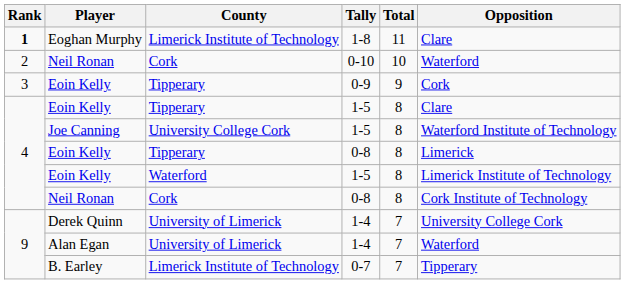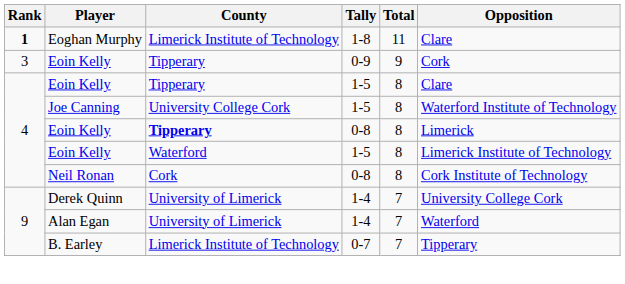 <table class="wikitable">
 <tr>
 <th>Rank</th>
 <th>Player</th>
 <th>County</th>
 <th>Tally</th>
 <th>Total</th>
 <th>Opposition</th>
 </tr>
 <tr>
 <td rowspan=1 align=center><strong>1</strong></td>
 <td>Eoghan Murphy</td>
 <td><a href='#'>Limerick Institute of Technology</a></td>
 <td align=center>1-8</td>
 <td align=center>11</td>
 <td><a href='#'>Clare</a></td>
-</tr>
-<tr>
-<td rowspan=1 align=center>2</td>
-<td><a href='#'>Neil Ronan</a></td>
-<td><a href='#'>Cork</a></td>
-<td align=center>0-10</td>
-<td align=center>10</td>
-<td><a href='#'>Waterford</a></td>
 </tr>
 <tr>
 <td rowspan=1 align=center>3</td>
 <td><a href='#'>Eoin Kelly</a></td>
 <td><a href='#'>Tipperary</a></td>
 <td align=center>0-9</td>
 <td align=center>9</td>
 <td><a href='#'>Cork</a></td>
 </tr>
 <tr>
 <td rowspan=5 align=center>4</td>
 <td><a href='#'>Eoin Kelly</a></td>
 <td><a href='#'>Tipperary</a></td>
 <td align=center>1-5</td>
 <td align=center>8</td>
 <td><a href='#'>Clare</a></td>
 </tr>
 <tr>
 <td><a href='#'>Joe Canning</a></td>
 <td><a href='#'>University College Cork</a></td>
 <td align=center>1-5</td>
 <td align=center>8</td>
 <td><a href='#'>Waterford Institute of Technology</a></td>
 </tr>
 <tr>
 <td><a href='#'>Eoin Kelly</a></td>
-<td><a href='#'>Tipperary</a></td>
+<td><strong><a href='#'>Tipperary</a></strong></td>
 <td align=center>0-8</td>
 <td align=center>8</td>
 <td><a href='#'>Limerick</a></td>
 </tr>
 <tr>
 <td><a href='#'>Eoin Kelly</a></td>
 <td><a href='#'>Waterford</a></td>
 <td align=center>1-5</td>
 <td align=center>8</td>
 <td><a href='#'>Limerick Institute of Technology</a></td>
 </tr>
 <tr>
 <td><a href='#'>Neil Ronan</a></td>
 <td><a href='#'>Cork</a></td>
 <td align=center>0-8</td>
 <td align=center>8</td>
 <td><a href='#'>Cork Institute of Technology</a></td>
 </tr>
 <tr>
 <td rowspan=3 align=center>9</td>
 <td>Derek Quinn</td>
 <td><a href='#'>University of Limerick</a></td>
 <td align=center>1-4</td>
 <td align=center>7</td>
 <td><a href='#'>University College Cork</a></td>
 </tr>
 <tr>
 <td>Alan Egan</td>
 <td><a href='#'>University of Limerick</a></td>
 <td align=center>1-4</td>
 <td align=center>7</td>
 <td><a href='#'>Waterford</a></td>
 </tr>
 <tr>
 <td>B. Earley</td>
 <td><a href='#'>Limerick Institute of Technology</a></td>
 <td align=center>0-7</td>
 <td align=center>7</td>
 <td><a href='#'>Tipperary</a></td>
 </tr>
 </table>
